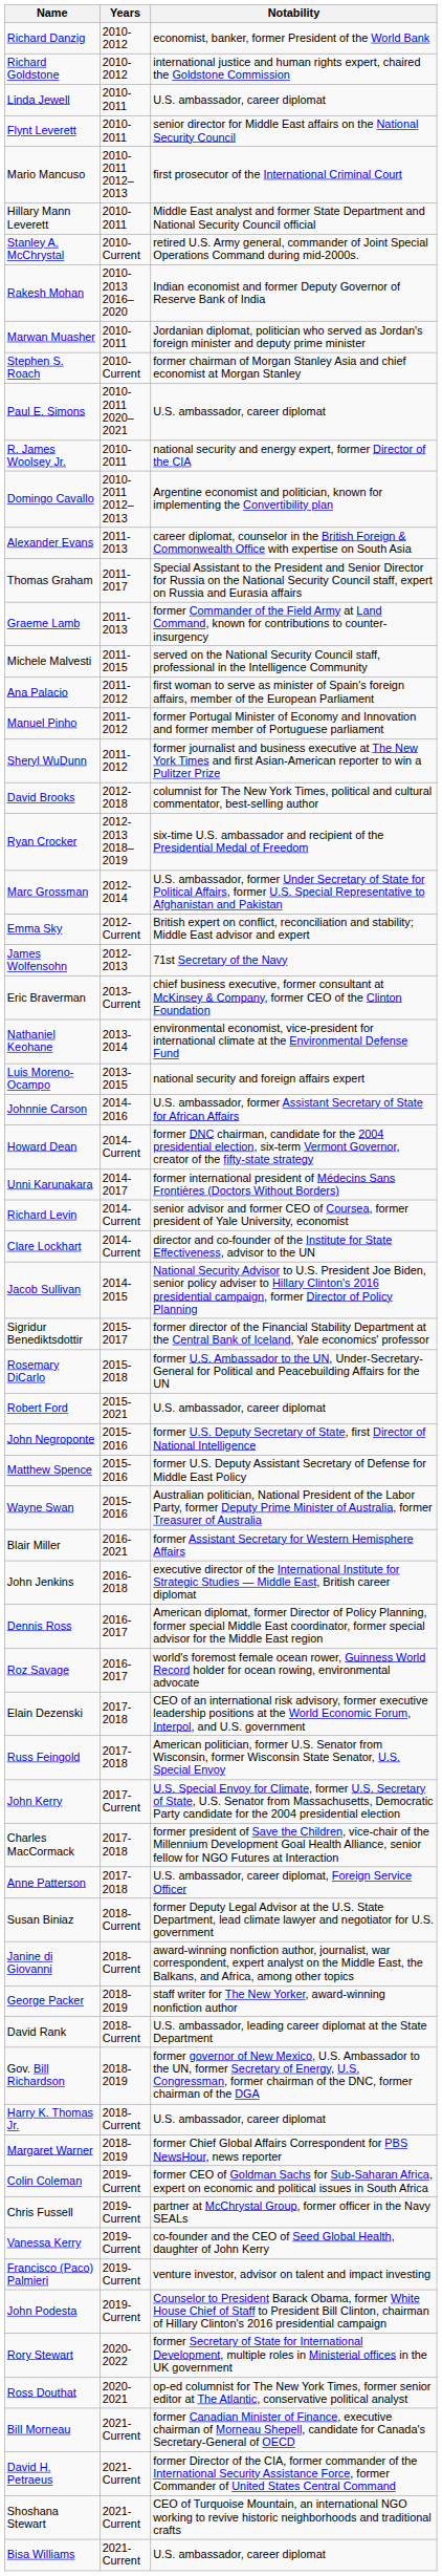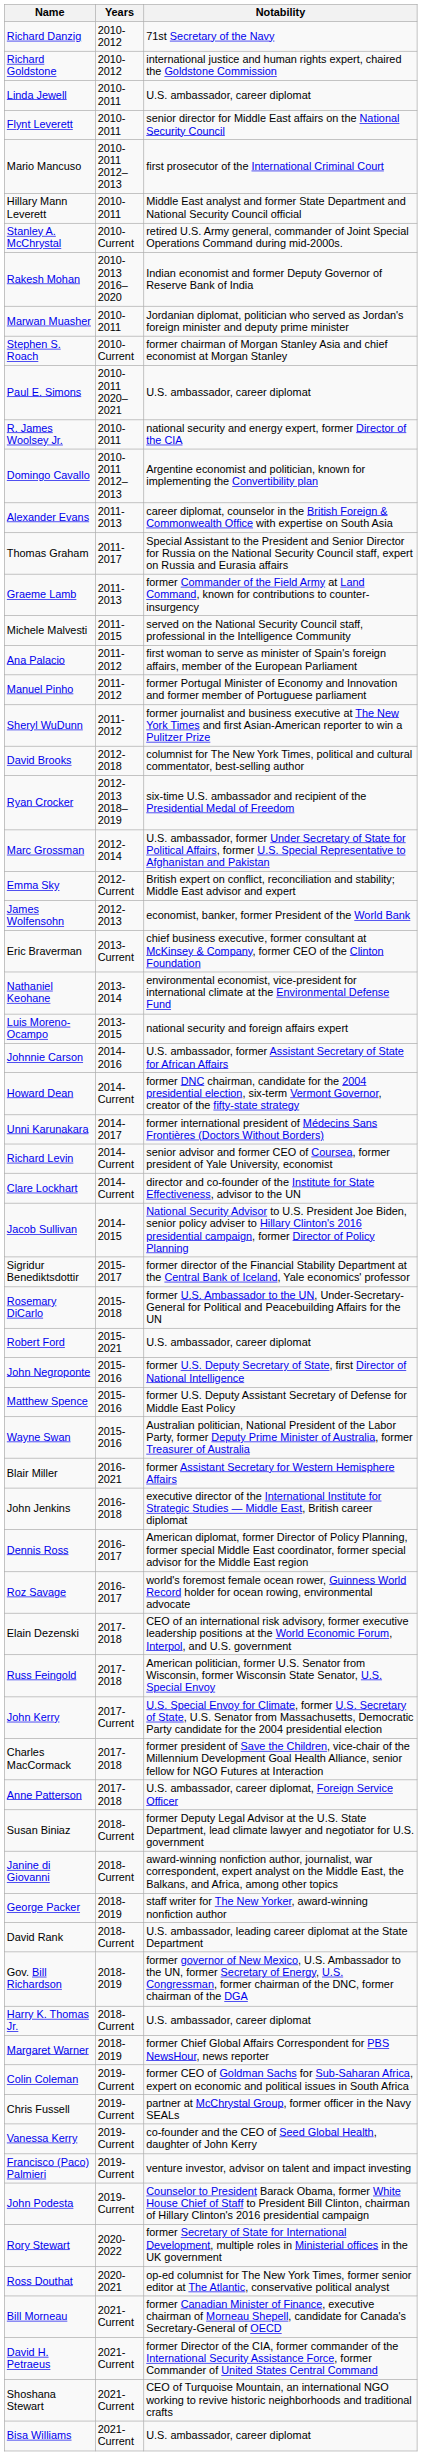 <table class="wikitable sortable mw-collapsible">
 <tr>
 <th>Name</th>
 <th>Years</th>
 <th>Notability</th>
 </tr>
 <tr>
 <td><a href='#'>Richard Danzig</a></td>
 <td>2010-2012</td>
-<td>economist, banker, former President of the <a href='#'>World Bank</a></td>
+<td>71st <a href='#'>Secretary of the Navy</a></td>
 </tr>
 <tr>
 <td><a href='#'>Richard Goldstone</a></td>
 <td>2010-2012</td>
 <td>international justice and human rights expert, chaired the <a href='#'>Goldstone Commission</a></td>
 </tr>
 <tr>
 <td><a href='#'>Linda Jewell</a></td>
 <td>2010-2011</td>
 <td>U.S. ambassador, career diplomat</td>
 </tr>
 <tr>
 <td><a href='#'>Flynt Leverett</a></td>
 <td>2010-2011</td>
 <td>senior director for Middle East affairs on the <a href='#'>National Security Council</a></td>
 </tr>
 <tr>
 <td>Mario Mancuso</td>
 <td>2010-2011<br>2012–2013</td>
 <td>first prosecutor of the <a href='#'>International Criminal Court</a></td>
 </tr>
 <tr>
 <td>Hillary Mann Leverett</td>
 <td>2010-2011</td>
 <td>Middle East analyst and former State Department and National Security Council official</td>
 </tr>
 <tr>
 <td><a href='#'>Stanley A. McChrystal</a></td>
 <td>2010-Current</td>
 <td>retired U.S. Army general, commander of Joint Special Operations Command during mid-2000s.</td>
 </tr>
 <tr>
 <td><a href='#'>Rakesh Mohan</a></td>
 <td>2010-2013<br>2016–2020</td>
 <td>Indian economist and former Deputy Governor of Reserve Bank of India</td>
 </tr>
 <tr>
 <td><a href='#'>Marwan Muasher</a></td>
 <td>2010-2011</td>
 <td>Jordanian diplomat, politician who served as Jordan's foreign minister and deputy prime minister</td>
 </tr>
 <tr>
 <td><a href='#'>Stephen S. Roach</a></td>
 <td>2010-Current</td>
 <td>former chairman of Morgan Stanley Asia and chief economist at Morgan Stanley</td>
 </tr>
 <tr>
 <td><a href='#'>Paul E. Simons</a></td>
 <td>2010-2011<br>2020–2021</td>
 <td>U.S. ambassador, career diplomat</td>
 </tr>
 <tr>
 <td><a href='#'>R. James Woolsey Jr.</a></td>
 <td>2010-2011</td>
 <td>national security and energy expert, former <a href='#'>Director of the CIA</a></td>
 </tr>
 <tr>
 <td><a href='#'>Domingo Cavallo</a></td>
 <td>2010-2011<br>2012–2013</td>
 <td>Argentine economist and politician, known for implementing the <a href='#'>Convertibility plan</a></td>
 </tr>
 <tr>
 <td><a href='#'>Alexander Evans</a></td>
 <td>2011-2013</td>
 <td>career diplomat, counselor in the <a href='#'>British Foreign & Commonwealth Office</a> with expertise on South Asia</td>
 </tr>
 <tr>
 <td>Thomas Graham</td>
 <td>2011-2017</td>
 <td>Special Assistant to the President and Senior Director for Russia on the National Security Council staff, expert on Russia and Eurasia affairs</td>
 </tr>
 <tr>
 <td><a href='#'>Graeme Lamb</a></td>
 <td>2011-2013</td>
 <td>former <a href='#'>Commander of the Field Army</a> at <a href='#'>Land Command</a>, known for contributions to counter-insurgency</td>
 </tr>
 <tr>
 <td>Michele Malvesti</td>
 <td>2011-2015</td>
 <td>served on the National Security Council staff, professional in the Intelligence Community</td>
 </tr>
 <tr>
 <td><a href='#'>Ana Palacio</a></td>
 <td>2011-2012</td>
 <td>first woman to serve as minister of Spain's foreign affairs, member of the European Parliament</td>
 </tr>
 <tr>
 <td><a href='#'>Manuel Pinho</a></td>
 <td>2011-2012</td>
 <td>former Portugal Minister of Economy and Innovation and former member of Portuguese parliament</td>
 </tr>
 <tr>
 <td><a href='#'>Sheryl WuDunn</a></td>
 <td>2011-2012</td>
 <td>former journalist and business executive at <a href='#'>The New York Times</a> and first Asian-American reporter to win a <a href='#'>Pulitzer Prize</a></td>
 </tr>
 <tr>
 <td><a href='#'>David Brooks</a></td>
 <td>2012-2018</td>
 <td>columnist for The New York Times, political and cultural commentator, best-selling author</td>
 </tr>
 <tr>
 <td><a href='#'>Ryan Crocker</a></td>
 <td>2012-2013<br>2018–2019</td>
 <td>six-time U.S. ambassador and recipient of the <a href='#'>Presidential Medal of Freedom</a></td>
 </tr>
 <tr>
 <td><a href='#'>Marc Grossman</a></td>
 <td>2012-2014</td>
 <td>U.S. ambassador, former <a href='#'>Under Secretary of State for Political Affairs</a>, former <a href='#'>U.S. Special Representative to Afghanistan and Pakistan</a></td>
 </tr>
 <tr>
 <td><a href='#'>Emma Sky</a></td>
 <td>2012-Current</td>
 <td>British expert on conflict, reconciliation and stability; Middle East advisor and expert</td>
 </tr>
 <tr>
 <td><a href='#'>James Wolfensohn</a></td>
 <td>2012-2013</td>
-<td>71st <a href='#'>Secretary of the Navy</a></td>
+<td>economist, banker, former President of the <a href='#'>World Bank</a></td>
 </tr>
 <tr>
 <td>Eric Braverman</td>
 <td>2013-Current</td>
 <td>chief business executive, former consultant at <a href='#'>McKinsey & Company</a>, former CEO of the <a href='#'>Clinton Foundation</a></td>
 </tr>
 <tr>
 <td><a href='#'>Nathaniel Keohane</a></td>
 <td>2013-2014</td>
 <td>environmental economist, vice-president for international climate at the <a href='#'>Environmental Defense Fund</a></td>
 </tr>
 <tr>
 <td><a href='#'>Luis Moreno-Ocampo</a></td>
 <td>2013-2015</td>
 <td>national security and foreign affairs expert</td>
 </tr>
 <tr>
 <td><a href='#'>Johnnie Carson</a></td>
 <td>2014-2016</td>
 <td>U.S. ambassador, former <a href='#'>Assistant Secretary of State for African Affairs</a></td>
 </tr>
 <tr>
 <td><a href='#'>Howard Dean</a></td>
 <td>2014-Current</td>
 <td>former <a href='#'>DNC</a> chairman, candidate for the <a href='#'>2004 presidential election</a>, six-term <a href='#'>Vermont Governor</a>, creator of the <a href='#'>fifty-state strategy</a></td>
 </tr>
 <tr>
 <td><a href='#'>Unni Karunakara</a></td>
 <td>2014-2017</td>
 <td>former international president of <a href='#'>Médecins Sans Frontières (Doctors Without Borders)</a></td>
 </tr>
 <tr>
 <td><a href='#'>Richard Levin</a></td>
 <td>2014-Current</td>
 <td>senior advisor and former CEO of <a href='#'>Coursea</a>, former president of Yale University, economist</td>
 </tr>
 <tr>
 <td><a href='#'>Clare Lockhart</a></td>
 <td>2014-Current</td>
 <td>director and co-founder of the <a href='#'>Institute for State Effectiveness</a>, advisor to the UN</td>
 </tr>
 <tr>
 <td><a href='#'>Jacob Sullivan</a></td>
 <td>2014-2015</td>
 <td><a href='#'>National Security Advisor</a> to U.S. President Joe Biden, senior policy adviser to <a href='#'>Hillary Clinton's 2016 presidential campaign</a>, former <a href='#'>Director of Policy Planning</a></td>
 </tr>
 <tr>
 <td>Sigridur Benediktsdottir</td>
 <td>2015-2017</td>
 <td>former director of the Financial Stability Department at the <a href='#'>Central Bank of Iceland</a>, Yale economics' professor</td>
 </tr>
 <tr>
 <td><a href='#'>Rosemary DiCarlo</a></td>
 <td>2015-2018</td>
 <td>former <a href='#'>U.S. Ambassador to the UN</a>, Under-Secretary-General for Political and Peacebuilding Affairs for the UN</td>
 </tr>
 <tr>
 <td><a href='#'>Robert Ford</a></td>
 <td>2015-2021</td>
 <td>U.S. ambassador, career diplomat</td>
 </tr>
 <tr>
 <td><a href='#'>John Negroponte</a></td>
 <td>2015-2016</td>
 <td>former <a href='#'>U.S. Deputy Secretary of State</a>, first <a href='#'>Director of National Intelligence</a></td>
 </tr>
 <tr>
 <td><a href='#'>Matthew Spence</a></td>
 <td>2015-2016</td>
 <td>former U.S. Deputy Assistant Secretary of Defense for Middle East Policy</td>
 </tr>
 <tr>
 <td><a href='#'>Wayne Swan</a></td>
 <td>2015-2016</td>
 <td>Australian politician, National President of the Labor Party, former <a href='#'>Deputy Prime Minister of Australia</a>, former <a href='#'>Treasurer of Australia</a></td>
 </tr>
 <tr>
 <td>Blair Miller</td>
 <td>2016-2021</td>
 <td>former <a href='#'>Assistant Secretary for Western Hemisphere Affairs</a></td>
 </tr>
 <tr>
 <td>John Jenkins</td>
 <td>2016-2018</td>
 <td>executive director of the <a href='#'>International Institute for Strategic Studies — Middle East</a>, British career diplomat</td>
 </tr>
 <tr>
 <td><a href='#'>Dennis Ross</a></td>
 <td>2016-2017</td>
 <td>American diplomat, former Director of Policy Planning, former special Middle East coordinator, former special advisor for the Middle East region</td>
 </tr>
 <tr>
 <td><a href='#'>Roz Savage</a></td>
 <td>2016-2017</td>
 <td>world's foremost female ocean rower, <a href='#'>Guinness World Record</a> holder for ocean rowing, environmental advocate</td>
 </tr>
 <tr>
 <td>Elain Dezenski</td>
 <td>2017-2018</td>
 <td>CEO of an international risk advisory, former executive leadership positions at the <a href='#'>World Economic Forum</a>, <a href='#'>Interpol</a>, and U.S. government</td>
 </tr>
 <tr>
 <td><a href='#'>Russ Feingold</a></td>
 <td>2017-2018</td>
 <td>American politician, former U.S. Senator from Wisconsin, former Wisconsin State Senator, <a href='#'>U.S. Special Envoy</a></td>
 </tr>
 <tr>
 <td><a href='#'>John Kerry</a></td>
 <td>2017-Current</td>
 <td><a href='#'>U.S. Special Envoy for Climate</a>, former <a href='#'>U.S. Secretary of State</a>, U.S. Senator from Massachusetts, Democratic Party candidate for the 2004 presidential election</td>
 </tr>
 <tr>
 <td>Charles MacCormack</td>
 <td>2017-2018</td>
 <td>former president of <a href='#'>Save the Children</a>, vice-chair of the Millennium Development Goal Health Alliance, senior fellow for NGO Futures at Interaction</td>
 </tr>
 <tr>
 <td><a href='#'>Anne Patterson</a></td>
 <td>2017-2018</td>
 <td>U.S. ambassador, career diplomat, <a href='#'>Foreign Service Officer</a></td>
 </tr>
 <tr>
 <td>Susan Biniaz</td>
 <td>2018-Current</td>
 <td>former Deputy Legal Advisor at the U.S. State Department, lead climate lawyer and negotiator for U.S. government</td>
 </tr>
 <tr>
 <td><a href='#'>Janine di Giovanni</a></td>
 <td>2018-Current</td>
 <td>award-winning nonfiction author, journalist, war correspondent, expert analyst on the Middle East, the Balkans, and Africa, among other topics</td>
 </tr>
 <tr>
 <td><a href='#'>George Packer</a></td>
 <td>2018-2019</td>
 <td>staff writer for <a href='#'>The New Yorker</a>, award-winning nonfiction author</td>
 </tr>
 <tr>
 <td>David Rank</td>
 <td>2018-Current</td>
 <td>U.S. ambassador, leading career diplomat at the State Department</td>
 </tr>
 <tr>
 <td>Gov. <a href='#'>Bill Richardson</a></td>
 <td>2018-2019</td>
 <td>former <a href='#'>governor of New Mexico</a>, U.S. Ambassador to the UN, former <a href='#'>Secretary of Energy</a>, <a href='#'>U.S. Congressman</a>, former chairman of the DNC, former chairman of the <a href='#'>DGA</a></td>
 </tr>
 <tr>
 <td><a href='#'>Harry K. Thomas Jr.</a></td>
 <td>2018-Current</td>
 <td>U.S. ambassador, career diplomat</td>
 </tr>
 <tr>
 <td><a href='#'>Margaret Warner</a></td>
 <td>2018-2019</td>
 <td>former Chief Global Affairs Correspondent for <a href='#'>PBS NewsHour</a>, news reporter</td>
 </tr>
 <tr>
 <td><a href='#'>Colin Coleman</a></td>
 <td>2019-Current</td>
 <td>former CEO of <a href='#'>Goldman Sachs</a> for <a href='#'>Sub-Saharan Africa</a>, expert on economic and political issues in South Africa</td>
 </tr>
 <tr>
 <td>Chris Fussell</td>
 <td>2019-Current</td>
 <td>partner at <a href='#'>McChrystal Group</a>, former officer in the Navy SEALs</td>
 </tr>
 <tr>
 <td><a href='#'>Vanessa Kerry</a></td>
 <td>2019-Current</td>
 <td>co-founder and the CEO of <a href='#'>Seed Global Health</a>, daughter of John Kerry</td>
 </tr>
 <tr>
 <td><a href='#'>Francisco (Paco) Palmieri</a></td>
 <td>2019-Current</td>
 <td>venture investor, advisor on talent and impact investing</td>
 </tr>
 <tr>
 <td><a href='#'>John Podesta</a></td>
 <td>2019-Current</td>
 <td><a href='#'>Counselor to President</a> Barack Obama, former <a href='#'>White House Chief of Staff</a> to President Bill Clinton, chairman of Hillary Clinton's 2016 presidential campaign</td>
 </tr>
 <tr>
 <td><a href='#'>Rory Stewart</a></td>
 <td>2020-2022</td>
 <td>former <a href='#'>Secretary of State for International Development</a>, multiple roles in <a href='#'>Ministerial offices</a> in the UK government</td>
 </tr>
 <tr>
 <td><a href='#'>Ross Douthat</a></td>
 <td>2020-2021</td>
 <td>op-ed columnist for The New York Times, former senior editor at <a href='#'>The Atlantic</a>, conservative political analyst</td>
 </tr>
 <tr>
 <td><a href='#'>Bill Morneau</a></td>
 <td>2021-Current</td>
 <td>former <a href='#'>Canadian Minister of Finance</a>, executive chairman of <a href='#'>Morneau Shepell</a>, candidate for Canada's Secretary-General of <a href='#'>OECD</a></td>
 </tr>
 <tr>
 <td><a href='#'>David H. Petraeus</a></td>
 <td>2021-Current</td>
 <td>former Director of the CIA, former commander of the <a href='#'>International Security Assistance Force</a>, former Commander of <a href='#'>United States Central Command</a></td>
 </tr>
 <tr>
 <td>Shoshana Stewart</td>
 <td>2021-Current</td>
 <td>CEO of Turquoise Mountain, an international NGO working to revive historic neighborhoods and traditional crafts</td>
 </tr>
 <tr>
 <td><a href='#'>Bisa Williams</a></td>
 <td>2021-Current</td>
 <td>U.S. ambassador, career diplomat</td>
 </tr>
 </table>
